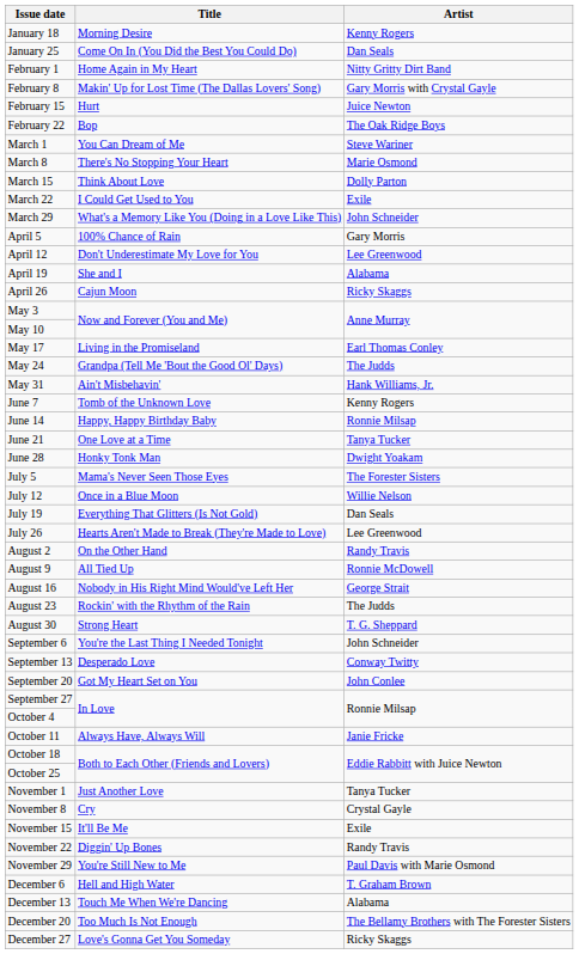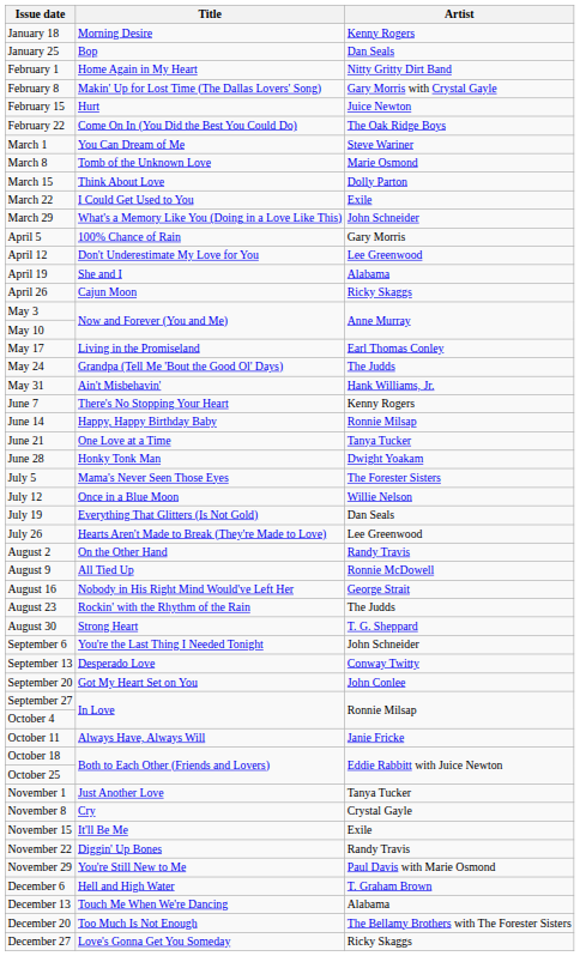 <table class="wikitable">
 <tr>
 <th>Issue date</th>
 <th>Title</th>
 <th>Artist</th>
 </tr>
 <tr>
 <td>January 18</td>
 <td><a href='#'>Morning Desire</a></td>
 <td><a href='#'>Kenny Rogers</a></td>
 </tr>
 <tr>
 <td>January 25</td>
-<td><a href='#'>Come On In (You Did the Best You Could Do)</a></td>
+<td><a href='#'>Bop</a></td>
 <td><a href='#'>Dan Seals</a></td>
 </tr>
 <tr>
 <td>February 1</td>
 <td><a href='#'>Home Again in My Heart</a></td>
 <td><a href='#'>Nitty Gritty Dirt Band</a></td>
 </tr>
 <tr>
 <td>February 8</td>
 <td><a href='#'>Makin' Up for Lost Time (The Dallas Lovers' Song)</a></td>
 <td><a href='#'>Gary Morris</a> with <a href='#'>Crystal Gayle</a></td>
 </tr>
 <tr>
 <td>February 15</td>
 <td><a href='#'>Hurt</a></td>
 <td><a href='#'>Juice Newton</a></td>
 </tr>
 <tr>
 <td>February 22</td>
-<td><a href='#'>Bop</a></td>
+<td><a href='#'>Come On In (You Did the Best You Could Do)</a></td>
 <td><a href='#'>The Oak Ridge Boys</a></td>
 </tr>
 <tr>
 <td>March 1</td>
 <td><a href='#'>You Can Dream of Me</a></td>
 <td><a href='#'>Steve Wariner</a></td>
 </tr>
 <tr>
 <td>March 8</td>
-<td><a href='#'>There's No Stopping Your Heart</a></td>
+<td><a href='#'>Tomb of the Unknown Love</a></td>
 <td><a href='#'>Marie Osmond</a></td>
 </tr>
 <tr>
 <td>March 15</td>
 <td><a href='#'>Think About Love</a></td>
 <td><a href='#'>Dolly Parton</a></td>
 </tr>
 <tr>
 <td>March 22</td>
 <td><a href='#'>I Could Get Used to You</a></td>
 <td><a href='#'>Exile</a></td>
 </tr>
 <tr>
 <td>March 29</td>
 <td><a href='#'>What's a Memory Like You (Doing in a Love Like This)</a></td>
 <td><a href='#'>John Schneider</a></td>
 </tr>
 <tr>
 <td>April 5</td>
 <td><a href='#'>100% Chance of Rain</a></td>
 <td>Gary Morris</td>
 </tr>
 <tr>
 <td>April 12</td>
 <td><a href='#'>Don't Underestimate My Love for You</a></td>
 <td><a href='#'>Lee Greenwood</a></td>
 </tr>
 <tr>
 <td>April 19</td>
 <td><a href='#'>She and I</a></td>
 <td><a href='#'>Alabama</a></td>
 </tr>
 <tr>
 <td>April 26</td>
 <td><a href='#'>Cajun Moon</a></td>
 <td><a href='#'>Ricky Skaggs</a></td>
 </tr>
 <tr>
 <td>May 3</td>
 <td rowspan=2><a href='#'>Now and Forever (You and Me)</a></td>
 <td rowspan=2><a href='#'>Anne Murray</a></td>
 </tr>
 <tr>
 <td>May 10</td>
 </tr>
 <tr>
 <td>May 17</td>
 <td><a href='#'>Living in the Promiseland</a></td>
 <td><a href='#'>Earl Thomas Conley</a></td>
 </tr>
 <tr>
 <td>May 24</td>
 <td><a href='#'>Grandpa (Tell Me 'Bout the Good Ol' Days)</a></td>
 <td><a href='#'>The Judds</a></td>
 </tr>
 <tr>
 <td>May 31</td>
 <td><a href='#'>Ain't Misbehavin'</a></td>
 <td><a href='#'>Hank Williams, Jr.</a></td>
 </tr>
 <tr>
 <td>June 7</td>
-<td><a href='#'>Tomb of the Unknown Love</a></td>
+<td><a href='#'>There's No Stopping Your Heart</a></td>
 <td>Kenny Rogers</td>
 </tr>
 <tr>
 <td>June 14</td>
 <td><a href='#'>Happy, Happy Birthday Baby</a></td>
 <td><a href='#'>Ronnie Milsap</a></td>
 </tr>
 <tr>
 <td>June 21</td>
 <td><a href='#'>One Love at a Time</a></td>
 <td><a href='#'>Tanya Tucker</a></td>
 </tr>
 <tr>
 <td>June 28</td>
 <td><a href='#'>Honky Tonk Man</a></td>
 <td><a href='#'>Dwight Yoakam</a></td>
 </tr>
 <tr>
 <td>July 5</td>
 <td><a href='#'>Mama's Never Seen Those Eyes</a></td>
 <td><a href='#'>The Forester Sisters</a></td>
 </tr>
 <tr>
 <td>July 12</td>
 <td><a href='#'>Once in a Blue Moon</a></td>
 <td><a href='#'>Willie Nelson</a></td>
 </tr>
 <tr>
 <td>July 19</td>
 <td><a href='#'>Everything That Glitters (Is Not Gold)</a></td>
 <td>Dan Seals</td>
 </tr>
 <tr>
 <td>July 26</td>
 <td><a href='#'>Hearts Aren't Made to Break (They're Made to Love)</a></td>
 <td>Lee Greenwood</td>
 </tr>
 <tr>
 <td>August 2</td>
 <td><a href='#'>On the Other Hand</a></td>
 <td><a href='#'>Randy Travis</a></td>
 </tr>
 <tr>
 <td>August 9</td>
 <td><a href='#'>All Tied Up</a></td>
 <td><a href='#'>Ronnie McDowell</a></td>
 </tr>
 <tr>
 <td>August 16</td>
 <td><a href='#'>Nobody in His Right Mind Would've Left Her</a></td>
 <td><a href='#'>George Strait</a></td>
 </tr>
 <tr>
 <td>August 23</td>
 <td><a href='#'>Rockin' with the Rhythm of the Rain</a></td>
 <td>The Judds</td>
 </tr>
 <tr>
 <td>August 30</td>
 <td><a href='#'>Strong Heart</a></td>
 <td><a href='#'>T. G. Sheppard</a></td>
 </tr>
 <tr>
 <td>September 6</td>
 <td><a href='#'>You're the Last Thing I Needed Tonight</a></td>
 <td>John Schneider</td>
 </tr>
 <tr>
 <td>September 13</td>
 <td><a href='#'>Desperado Love</a></td>
 <td><a href='#'>Conway Twitty</a></td>
 </tr>
 <tr>
 <td>September 20</td>
 <td><a href='#'>Got My Heart Set on You</a></td>
 <td><a href='#'>John Conlee</a></td>
 </tr>
 <tr>
 <td>September 27</td>
 <td rowspan=2><a href='#'>In Love</a></td>
 <td rowspan=2>Ronnie Milsap</td>
 </tr>
 <tr>
 <td>October 4</td>
 </tr>
 <tr>
 <td>October 11</td>
 <td><a href='#'>Always Have, Always Will</a></td>
 <td><a href='#'>Janie Fricke</a></td>
 </tr>
 <tr>
 <td>October 18</td>
 <td rowspan=2><a href='#'>Both to Each Other (Friends and Lovers)</a></td>
 <td rowspan=2><a href='#'>Eddie Rabbitt</a> with Juice Newton</td>
 </tr>
 <tr>
 <td>October 25</td>
 </tr>
 <tr>
 <td>November 1</td>
 <td><a href='#'>Just Another Love</a></td>
 <td>Tanya Tucker</td>
 </tr>
 <tr>
 <td>November 8</td>
 <td><a href='#'>Cry</a></td>
 <td>Crystal Gayle</td>
 </tr>
 <tr>
 <td>November 15</td>
 <td><a href='#'>It'll Be Me</a></td>
 <td>Exile</td>
 </tr>
 <tr>
 <td>November 22</td>
 <td><a href='#'>Diggin' Up Bones</a></td>
 <td>Randy Travis</td>
 </tr>
 <tr>
 <td>November 29</td>
 <td><a href='#'>You're Still New to Me</a></td>
 <td><a href='#'>Paul Davis</a> with Marie Osmond</td>
 </tr>
 <tr>
 <td>December 6</td>
 <td><a href='#'>Hell and High Water</a></td>
 <td><a href='#'>T. Graham Brown</a></td>
 </tr>
 <tr>
 <td>December 13</td>
 <td><a href='#'>Touch Me When We're Dancing</a></td>
 <td>Alabama</td>
 </tr>
 <tr>
 <td>December 20</td>
 <td><a href='#'>Too Much Is Not Enough</a></td>
 <td><a href='#'>The Bellamy Brothers</a> with The Forester Sisters</td>
 </tr>
 <tr>
 <td>December 27</td>
 <td><a href='#'>Love's Gonna Get You Someday</a></td>
 <td>Ricky Skaggs</td>
 </tr>
 </table>
